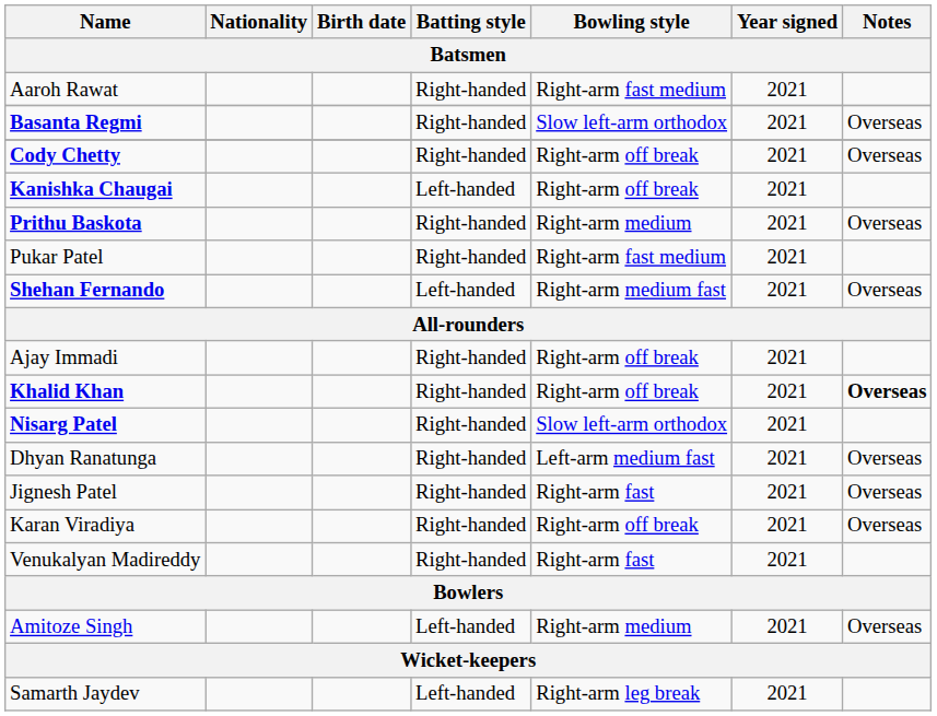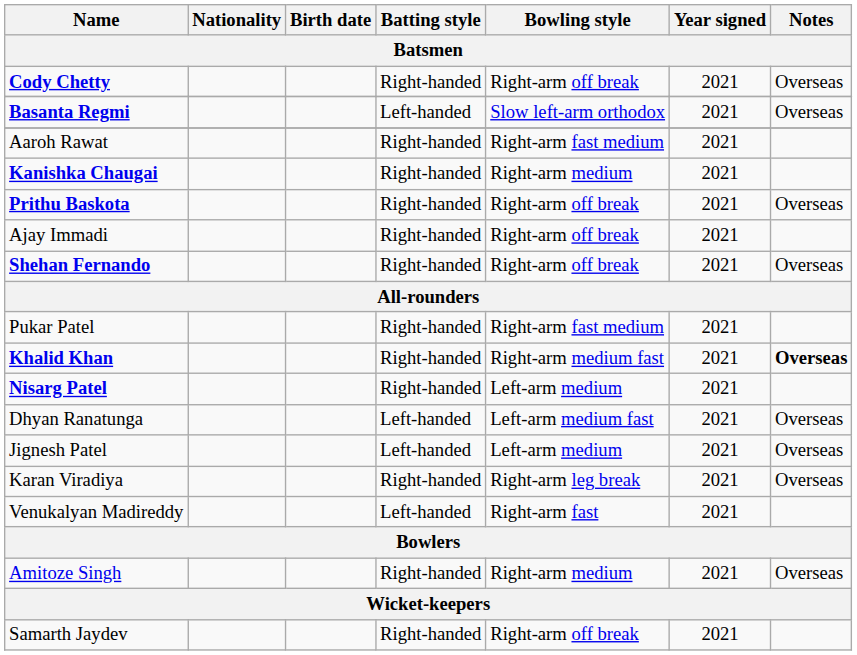 <table class="wikitable" style="font-size:85%;">
 <tr>
 <th>Name</th>
 <th>Nationality</th>
 <th>Birth date</th>
 <th>Batting style</th>
 <th>Bowling style</th>
 <th>Year signed</th>
 <th>Notes</th>
 </tr>
 <tr>
 <th colspan="7" style="text-align:center;">Batsmen</th>
 </tr>
 <tr>
+<td><strong><a href='#'>Cody Chetty</a></strong></td>
+<td></td>
+<td></td>
+<td>Right-handed</td>
+<td>Right-arm <a href='#'>off break</a></td>
+<td style="text-align:center;">2021</td>
+<td>Overseas</td>
+</tr>
+<tr>
+</tr>
+<tr>
+<td><strong><a href='#'>Basanta Regmi</a></strong></td>
+<td></td>
+<td></td>
+<td>Left-handed</td>
+<td><a href='#'>Slow left-arm orthodox</a></td>
+<td style="text-align:center;">2021</td>
+<td>Overseas</td>
+</tr>
+<tr>
+</tr>
+<tr>
 <td>Aaroh Rawat</td>
 <td></td>
 <td></td>
 <td>Right-handed</td>
 <td>Right-arm <a href='#'>fast medium</a></td>
 <td style="text-align:center;">2021</td>
 <td></td>
 </tr>
 <tr>
-</tr>
-<tr>
-<td><strong><a href='#'>Basanta Regmi</a></strong></td>
+<td><strong><a href='#'>Kanishka Chaugai</a></strong></td>
 <td></td>
 <td></td>
 <td>Right-handed</td>
-<td><a href='#'>Slow left-arm orthodox</a></td>
+<td>Right-arm <a href='#'>medium</a></td>
 <td style="text-align:center;">2021</td>
-<td>Overseas</td>
+<td></td>
 </tr>
 <tr>
-</tr>
-<tr>
-<td><strong><a href='#'>Cody Chetty</a></strong></td>
+<td><strong><a href='#'>Prithu Baskota</a></strong></td>
 <td></td>
 <td></td>
 <td>Right-handed</td>
 <td>Right-arm <a href='#'>off break</a></td>
 <td style="text-align:center;">2021</td>
 <td>Overseas</td>
 </tr>
 <tr>
-<td><strong><a href='#'>Kanishka Chaugai</a></strong></td>
+<td>Ajay Immadi</td>
 <td></td>
 <td></td>
-<td>Left-handed</td>
+<td>Right-handed</td>
 <td>Right-arm <a href='#'>off break</a></td>
 <td style="text-align:center;">2021</td>
 <td></td>
 </tr>
 <tr>
-<td><strong><a href='#'>Prithu Baskota</a></strong></td>
+<td><strong><a href='#'>Shehan Fernando</a></strong></td>
 <td></td>
 <td></td>
 <td>Right-handed</td>
-<td>Right-arm <a href='#'>medium</a></td>
+<td>Right-arm <a href='#'>off break</a></td>
 <td style="text-align:center;">2021</td>
 <td>Overseas</td>
+</tr>
+<tr>
+<th colspan="7" style="text-align:center;">All-rounders</th>
 </tr>
 <tr>
 <td>Pukar Patel</td>
 <td></td>
 <td></td>
 <td>Right-handed</td>
 <td>Right-arm <a href='#'>fast medium</a></td>
 <td style="text-align:center;">2021</td>
 <td></td>
 </tr>
 <tr>
-<td><strong><a href='#'>Shehan Fernando</a></strong></td>
-<td></td>
-<td></td>
-<td>Left-handed</td>
-<td>Right-arm <a href='#'>medium fast</a></td>
-<td style="text-align:center;">2021</td>
-<td>Overseas</td>
-</tr>
-<tr>
-<th colspan="7" style="text-align:center;">All-rounders</th>
-</tr>
-<tr>
-<td>Ajay Immadi</td>
-<td></td>
-<td></td>
-<td>Right-handed</td>
-<td>Right-arm <a href='#'>off break</a></td>
-<td style="text-align:center;">2021</td>
-<td></td>
-</tr>
-<tr>
 <td><strong><a href='#'>Khalid Khan</a></strong></td>
 <td></td>
 <td></td>
 <td>Right-handed</td>
-<td>Right-arm <a href='#'>off break</a></td>
+<td>Right-arm <a href='#'>medium fast</a></td>
 <td style="text-align:center;">2021</td>
 <td><strong>Overseas</strong></td>
 </tr>
 <tr>
 <td><strong><a href='#'>Nisarg Patel</a></strong></td>
 <td></td>
 <td></td>
 <td>Right-handed</td>
-<td><a href='#'>Slow left-arm orthodox</a></td>
+<td>Left-arm <a href='#'>medium</a></td>
 <td style="text-align:center;">2021</td>
 <td></td>
 </tr>
 <tr>
 <td>Dhyan Ranatunga</td>
 <td></td>
 <td></td>
-<td>Right-handed</td>
+<td>Left-handed</td>
 <td>Left-arm <a href='#'>medium fast</a></td>
 <td style="text-align:center;">2021</td>
 <td>Overseas</td>
 </tr>
 <tr>
 <td>Jignesh Patel</td>
 <td></td>
 <td></td>
-<td>Right-handed</td>
-<td>Right-arm <a href='#'>fast</a></td>
+<td>Left-handed</td>
+<td>Left-arm <a href='#'>medium</a></td>
 <td style="text-align:center;">2021</td>
 <td>Overseas</td>
 </tr>
 <tr>
 <td>Karan Viradiya</td>
 <td></td>
 <td></td>
 <td>Right-handed</td>
-<td>Right-arm <a href='#'>off break</a></td>
+<td>Right-arm <a href='#'>leg break</a></td>
 <td style="text-align:center;">2021</td>
 <td>Overseas</td>
 </tr>
 <tr>
 <td>Venukalyan Madireddy</td>
 <td></td>
 <td></td>
-<td>Right-handed</td>
+<td>Left-handed</td>
 <td>Right-arm <a href='#'>fast</a></td>
 <td style="text-align:center;">2021</td>
 <td></td>
 </tr>
 <tr>
 <th colspan="7" style="text-align:center;">Bowlers</th>
 </tr>
 <tr>
 <td><a href='#'>Amitoze Singh</a></td>
 <td></td>
 <td></td>
-<td>Left-handed</td>
+<td>Right-handed</td>
 <td>Right-arm <a href='#'>medium</a></td>
 <td style="text-align:center;">2021</td>
 <td>Overseas</td>
 </tr>
 <tr>
 <th colspan="7" style="text-align:center;">Wicket-keepers</th>
 </tr>
 <tr>
 <td>Samarth Jaydev</td>
 <td></td>
 <td></td>
-<td>Left-handed</td>
-<td>Right-arm <a href='#'>leg break</a></td>
+<td>Right-handed</td>
+<td>Right-arm <a href='#'>off break</a></td>
 <td style="text-align:center;">2021</td>
 <td></td>
 </tr>
 </table>
